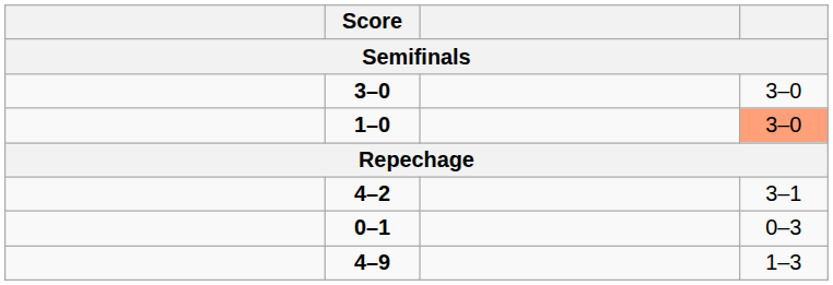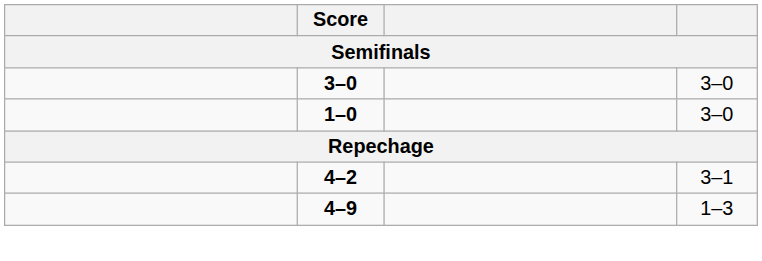 <table class="wikitable" style="text-align: left; ">
 <tr>
 <th align="right" width="270"></th>
 <th width="65">Score</th>
 <th align="left" width="270"></th>
 <th width="65"></th>
 </tr>
 <tr>
 <th colspan=4>Semifinals</th>
 </tr>
 <tr>
 <td><strong></strong></td>
 <td align="center"><strong>3–0</strong></td>
 <td></td>
 <td align=center>3–0 <strong></strong></td>
 </tr>
 <tr>
 <td><strong></strong></td>
 <td align="center"><strong>1–0</strong></td>
 <td></td>
-<td align=center style="background: lightsalmon;">3–0 <strong></strong></td>
+<td align=center>3–0 <strong></strong></td>
 </tr>
 <tr>
 <th colspan=4>Repechage</th>
 </tr>
 <tr>
 <td><strong></strong></td>
 <td align="center"><strong>4–2</strong></td>
 <td></td>
 <td align=center>3–1 <strong></strong></td>
 </tr>
 <tr>
 <td></td>
-<td align="center"><strong>0–1</strong></td>
-<td><strong></strong></td>
-<td align=center>0–3 <strong></strong></td>
-</tr>
-<tr>
-<td></td>
 <td align="center"><strong>4–9</strong></td>
 <td><strong></strong></td>
 <td align=center>1–3 <strong></strong></td>
 </tr>
 </table>
